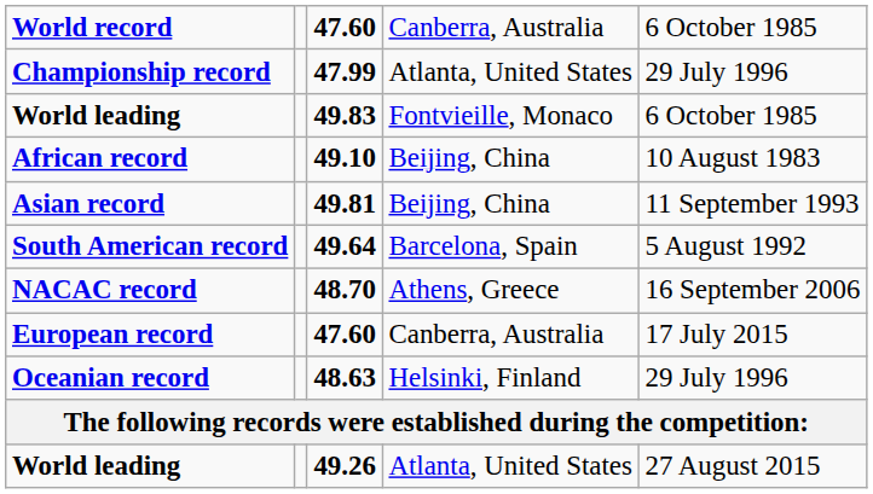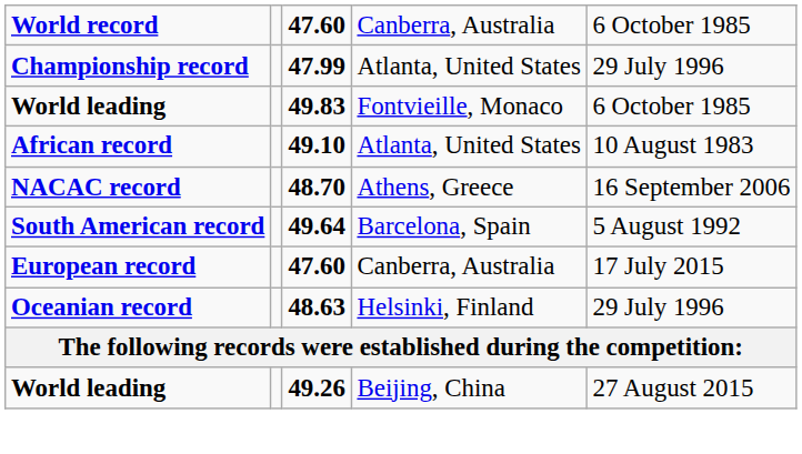 <table class="wikitable">
 <tr>
 <td><strong><a href='#'>World record</a></strong></td>
 <td></td>
 <td><strong>47.60</strong></td>
 <td><a href='#'>Canberra</a>, Australia</td>
 <td>6 October 1985</td>
 </tr>
 <tr>
 <td><strong><a href='#'>Championship record</a></strong></td>
 <td></td>
 <td><strong>47.99</strong></td>
 <td>Atlanta, United States</td>
 <td>29 July 1996</td>
 </tr>
 <tr>
 <td><strong>World leading</strong></td>
 <td></td>
 <td><strong>49.83</strong></td>
 <td><a href='#'>Fontvieille</a>, Monaco</td>
 <td>6 October 1985</td>
 </tr>
 <tr>
 <td><strong><a href='#'>African record</a></strong></td>
 <td></td>
 <td><strong>49.10</strong></td>
-<td><a href='#'>Beijing</a>, China</td>
+<td><a href='#'>Atlanta</a>, United States</td>
 <td>10 August 1983</td>
 </tr>
 <tr>
-<td><strong><a href='#'>Asian record</a></strong></td>
+<td><strong><a href='#'>NACAC record</a></strong></td>
 <td></td>
-<td><strong>49.81</strong></td>
-<td><a href='#'>Beijing</a>, China</td>
-<td>11 September 1993</td>
+<td><strong>48.70</strong></td>
+<td><a href='#'>Athens</a>, Greece</td>
+<td>16 September 2006</td>
 </tr>
 <tr>
 <td><strong><a href='#'>South American record</a></strong></td>
 <td></td>
 <td><strong>49.64</strong></td>
 <td><a href='#'>Barcelona</a>, Spain</td>
 <td>5 August 1992</td>
-</tr>
-<tr>
-<td><strong><a href='#'>NACAC record</a></strong></td>
-<td></td>
-<td><strong>48.70</strong></td>
-<td><a href='#'>Athens</a>, Greece</td>
-<td>16 September 2006</td>
 </tr>
 <tr>
 <td><strong><a href='#'>European record</a></strong></td>
 <td></td>
 <td><strong>47.60</strong></td>
 <td>Canberra, Australia</td>
 <td>17 July 2015</td>
 </tr>
 <tr>
 <td><strong><a href='#'>Oceanian record</a></strong></td>
 <td></td>
 <td><strong>48.63</strong></td>
 <td><a href='#'>Helsinki</a>, Finland</td>
 <td>29 July 1996</td>
 </tr>
 <tr>
 <th colspan=5>The following records were established during the competition:</th>
 </tr>
 <tr>
 <td><strong>World leading</strong></td>
 <td></td>
 <td><strong>49.26</strong></td>
-<td><a href='#'>Atlanta</a>, United States</td>
+<td><a href='#'>Beijing</a>, China</td>
 <td>27 August 2015</td>
 </tr>
 </table>
